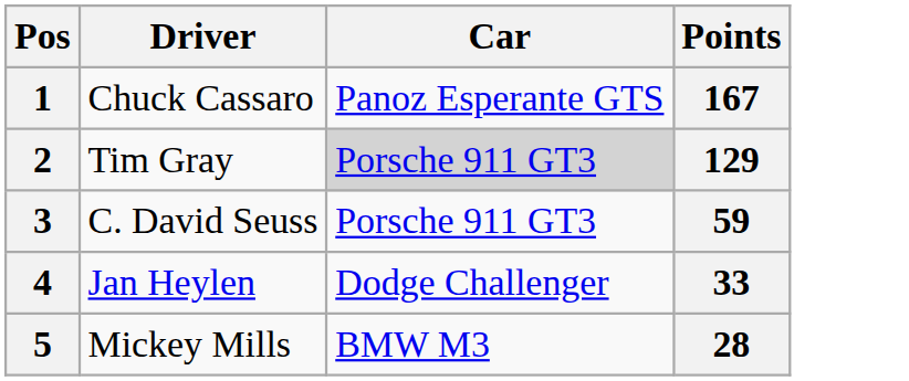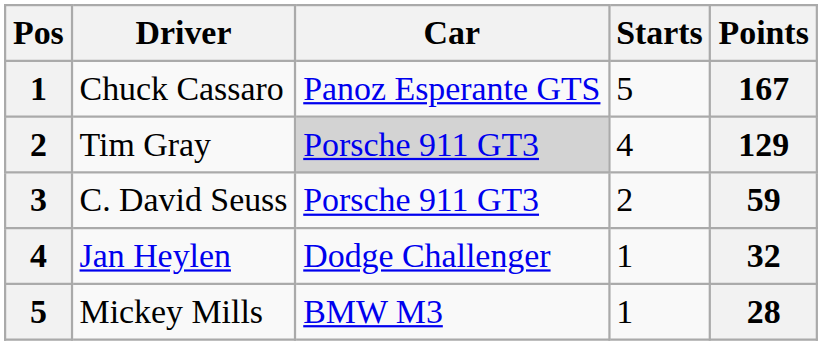 <table class="wikitable" style="font-size: 95%;">
 <tr>
 <th>Pos</th>
 <th>Driver</th>
 <th>Car</th>
+<th>Starts</th>
 <th>Points</th>
 </tr>
 <tr>
 <th>1</th>
 <td> Chuck Cassaro</td>
 <td><a href='#'>Panoz Esperante GTS</a></td>
+<td>5</td>
 <th>167</th>
 </tr>
 <tr>
 <th>2</th>
 <td> Tim Gray</td>
 <td style="background: lightgrey;"><a href='#'>Porsche 911 GT3</a></td>
+<td>4</td>
 <th>129</th>
 </tr>
 <tr>
 <th>3</th>
 <td> C. David Seuss</td>
 <td><a href='#'>Porsche 911 GT3</a></td>
+<td>2</td>
 <th>59</th>
 </tr>
 <tr>
 <th>4</th>
 <td> <a href='#'>Jan Heylen</a></td>
 <td><a href='#'>Dodge Challenger</a></td>
-<th>33</th>
+<td>1</td>
+<th>32</th>
 </tr>
 <tr>
 <th>5</th>
 <td> Mickey Mills</td>
 <td><a href='#'>BMW M3</a></td>
+<td>1</td>
 <th>28</th>
 </tr>
 </table>
